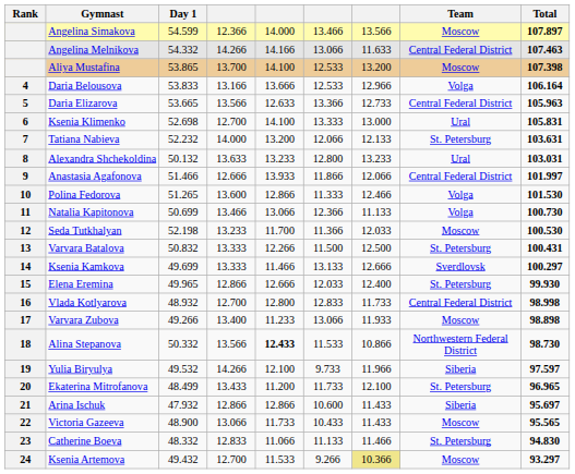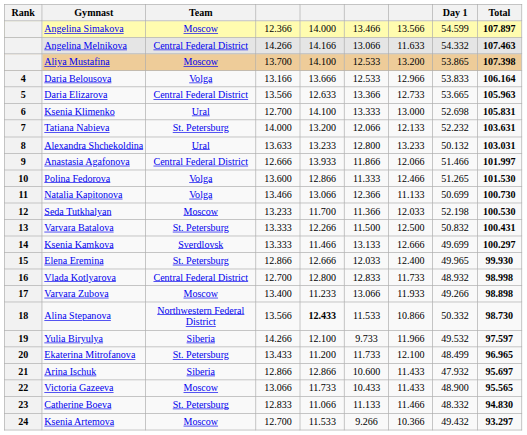 <table class="wikitable sortable" style="text-align:center; font-size:95%">
 <tr>
 <th scope="col" style="width:50px;">Rank</th>
 <th scope="col" style="width:150px;">Gymnast</th>
-<th scope="col" style="width:60px;">Day 1</th>
+<th scope="col" style="width:160px;">Team</th>
 <th scope="col" style="width:60px;"></th>
 <th scope="col" style="width:60px;"></th>
 <th scope="col" style="width:60px;"></th>
 <th scope="col" style="width:60px;"></th>
-<th scope="col" style="width:160px;">Team</th>
+<th scope="col" style="width:60px;">Day 1</th>
 <th scope="col" style="width:60px;">Total</th>
 </tr>
 <tr style="background:#fffcaf;">
 <th scope=row style="text-align:center"></th>
 <td align=left><a href='#'>Angelina Simakova</a></td>
-<td>54.599</td>
+<td><a href='#'>Moscow</a></td>
 <td>12.366</td>
 <td>14.000</td>
 <td>13.466</td>
 <td>13.566</td>
-<td><a href='#'>Moscow</a></td>
+<td>54.599</td>
 <td><strong>107.897</strong></td>
 </tr>
 <tr style="background:#e5e5e5;">
 <th scope=row style="text-align:center"></th>
 <td align=left><a href='#'>Angelina Melnikova</a></td>
-<td>54.332</td>
+<td><a href='#'>Central Federal District</a></td>
 <td>14.266</td>
 <td>14.166</td>
 <td>13.066</td>
 <td>11.633</td>
-<td><a href='#'>Central Federal District</a></td>
+<td>54.332</td>
 <td><strong>107.463</strong></td>
 </tr>
 <tr style="background:#ec9;">
 <th scope=row style="text-align:center"></th>
 <td align=left><a href='#'>Aliya Mustafina</a></td>
-<td>53.865</td>
+<td><a href='#'>Moscow</a></td>
 <td>13.700</td>
 <td>14.100</td>
 <td>12.533</td>
 <td>13.200</td>
-<td><a href='#'>Moscow</a></td>
+<td>53.865</td>
 <td><strong>107.398</strong></td>
 </tr>
 <tr>
 <th scope=row style="text-align:center">4</th>
 <td align=left><a href='#'>Daria Belousova</a></td>
-<td>53.833</td>
+<td><a href='#'>Volga</a></td>
 <td>13.166</td>
 <td>13.666</td>
 <td>12.533</td>
 <td>12.966</td>
-<td><a href='#'>Volga</a></td>
+<td>53.833</td>
 <td><strong>106.164</strong></td>
 </tr>
 <tr>
 <th scope=row style="text-align:center">5</th>
 <td align=left><a href='#'>Daria Elizarova</a></td>
-<td>53.665</td>
+<td><a href='#'>Central Federal District</a></td>
 <td>13.566</td>
 <td>12.633</td>
 <td>13.366</td>
 <td>12.733</td>
-<td><a href='#'>Central Federal District</a></td>
+<td>53.665</td>
 <td><strong>105.963</strong></td>
 </tr>
 <tr>
 <th scope=row style="text-align:center">6</th>
 <td align=left><a href='#'>Ksenia Klimenko</a></td>
-<td>52.698</td>
+<td><a href='#'>Ural</a></td>
 <td>12.700</td>
 <td>14.100</td>
 <td>13.333</td>
 <td>13.000</td>
-<td><a href='#'>Ural</a></td>
+<td>52.698</td>
 <td><strong>105.831</strong></td>
 </tr>
 <tr>
 <th scope=row style="text-align:center">7</th>
 <td align=left><a href='#'>Tatiana Nabieva</a></td>
-<td>52.232</td>
+<td><a href='#'>St. Petersburg</a></td>
 <td>14.000</td>
 <td>13.200</td>
 <td>12.066</td>
 <td>12.133</td>
-<td><a href='#'>St. Petersburg</a></td>
+<td>52.232</td>
 <td><strong>103.631</strong></td>
 </tr>
 <tr>
 <th scope=row style="text-align:center">8</th>
 <td align=left><a href='#'>Alexandra Shchekoldina</a></td>
-<td>50.132</td>
+<td><a href='#'>Ural</a></td>
 <td>13.633</td>
 <td>13.233</td>
 <td>12.800</td>
 <td>13.233</td>
-<td><a href='#'>Ural</a></td>
+<td>50.132</td>
 <td><strong>103.031</strong></td>
 </tr>
 <tr>
 <th scope=row style="text-align:center">9</th>
 <td align=left><a href='#'>Anastasia Agafonova</a></td>
-<td>51.466</td>
+<td><a href='#'>Central Federal District</a></td>
 <td>12.666</td>
 <td>13.933</td>
 <td>11.866</td>
 <td>12.066</td>
-<td><a href='#'>Central Federal District</a></td>
+<td>51.466</td>
 <td><strong>101.997</strong></td>
 </tr>
 <tr>
 <th scope=row style="text-align:center">10</th>
 <td align=left><a href='#'>Polina Fedorova</a></td>
-<td>51.265</td>
+<td><a href='#'>Volga</a></td>
 <td>13.600</td>
 <td>12.866</td>
 <td>11.333</td>
 <td>12.466</td>
-<td><a href='#'>Volga</a></td>
+<td>51.265</td>
 <td><strong>101.530</strong></td>
 </tr>
 <tr>
 <th scope=row style="text-align:center">11</th>
 <td align=left><a href='#'>Natalia Kapitonova</a></td>
-<td>50.699</td>
+<td><a href='#'>Volga</a></td>
 <td>13.466</td>
 <td>13.066</td>
 <td>12.366</td>
 <td>11.133</td>
-<td><a href='#'>Volga</a></td>
+<td>50.699</td>
 <td><strong>100.730</strong></td>
 </tr>
 <tr>
 <th scope=row style="text-align:center">12</th>
 <td align=left><a href='#'>Seda Tutkhalyan</a></td>
-<td>52.198</td>
+<td><a href='#'>Moscow</a></td>
 <td>13.233</td>
 <td>11.700</td>
 <td>11.366</td>
 <td>12.033</td>
-<td><a href='#'>Moscow</a></td>
+<td>52.198</td>
 <td><strong>100.530</strong></td>
 </tr>
 <tr>
 <th scope=row style="text-align:center">13</th>
 <td align=left><a href='#'>Varvara Batalova</a></td>
-<td>50.832</td>
+<td><a href='#'>St. Petersburg</a></td>
 <td>13.333</td>
 <td>12.266</td>
 <td>11.500</td>
 <td>12.500</td>
-<td><a href='#'>St. Petersburg</a></td>
+<td>50.832</td>
 <td><strong>100.431</strong></td>
 </tr>
 <tr>
 <th scope=row style="text-align:center">14</th>
 <td align=left><a href='#'>Ksenia Kamkova</a></td>
-<td>49.699</td>
+<td><a href='#'>Sverdlovsk</a></td>
 <td>13.333</td>
 <td>11.466</td>
 <td>13.133</td>
 <td>12.666</td>
-<td><a href='#'>Sverdlovsk</a></td>
+<td>49.699</td>
 <td><strong>100.297</strong></td>
 </tr>
 <tr>
 <th scope=row style="text-align:center">15</th>
 <td align=left><a href='#'>Elena Eremina</a></td>
-<td>49.965</td>
+<td><a href='#'>St. Petersburg</a></td>
 <td>12.866</td>
 <td>12.666</td>
 <td>12.033</td>
 <td>12.400</td>
-<td><a href='#'>St. Petersburg</a></td>
+<td>49.965</td>
 <td><strong>99.930</strong></td>
 </tr>
 <tr>
 <th scope=row style="text-align:center">16</th>
 <td align=left><a href='#'>Vlada Kotlyarova</a></td>
-<td>48.932</td>
+<td><a href='#'>Central Federal District</a></td>
 <td>12.700</td>
 <td>12.800</td>
 <td>12.833</td>
 <td>11.733</td>
-<td><a href='#'>Central Federal District</a></td>
+<td>48.932</td>
 <td><strong>98.998</strong></td>
 </tr>
 <tr>
 <th scope=row style="text-align:center">17</th>
 <td align=left><a href='#'>Varvara Zubova</a></td>
-<td>49.266</td>
+<td><a href='#'>Moscow</a></td>
 <td>13.400</td>
 <td>11.233</td>
 <td>13.066</td>
 <td>11.933</td>
-<td><a href='#'>Moscow</a></td>
+<td>49.266</td>
 <td><strong>98.898</strong></td>
 </tr>
 <tr>
 <th scope=row style="text-align:center">18</th>
 <td align=left><a href='#'>Alina Stepanova</a></td>
-<td>50.332</td>
+<td><a href='#'>Northwestern Federal District</a></td>
 <td>13.566</td>
 <td><strong>12.433</strong></td>
 <td>11.533</td>
 <td>10.866</td>
-<td><a href='#'>Northwestern Federal District</a></td>
+<td>50.332</td>
 <td><strong>98.730</strong></td>
 </tr>
 <tr>
 <th scope=row style="text-align:center">19</th>
 <td align=left><a href='#'>Yulia Biryulya</a></td>
-<td>49.532</td>
+<td><a href='#'>Siberia</a></td>
 <td>14.266</td>
 <td>12.100</td>
 <td>9.733</td>
 <td>11.966</td>
-<td><a href='#'>Siberia</a></td>
+<td>49.532</td>
 <td><strong>97.597</strong></td>
 </tr>
 <tr>
 <th scope=row style="text-align:center">20</th>
 <td align=left><a href='#'>Ekaterina Mitrofanova</a></td>
-<td>48.499</td>
+<td><a href='#'>St. Petersburg</a></td>
 <td>13.433</td>
 <td>11.200</td>
 <td>11.733</td>
 <td>12.100</td>
-<td><a href='#'>St. Petersburg</a></td>
+<td>48.499</td>
 <td><strong>96.965</strong></td>
 </tr>
 <tr>
 <th scope=row style="text-align:center">21</th>
 <td align=left><a href='#'>Arina Ischuk</a></td>
-<td>47.932</td>
+<td><a href='#'>Siberia</a></td>
 <td>12.866</td>
 <td>12.866</td>
 <td>10.600</td>
 <td>11.433</td>
-<td><a href='#'>Siberia</a></td>
+<td>47.932</td>
 <td><strong>95.697</strong></td>
 </tr>
 <tr>
 <th scope=row style="text-align:center">22</th>
 <td align=left><a href='#'>Victoria Gazeeva</a></td>
-<td>48.900</td>
+<td><a href='#'>Moscow</a></td>
 <td>13.066</td>
 <td>11.733</td>
 <td>10.433</td>
 <td>11.433</td>
-<td><a href='#'>Moscow</a></td>
+<td>48.900</td>
 <td><strong>95.565</strong></td>
 </tr>
 <tr>
 <th scope=row style="text-align:center">23</th>
 <td align=left><a href='#'>Catherine Boeva</a></td>
-<td>48.332</td>
+<td><a href='#'>St. Petersburg</a></td>
 <td>12.833</td>
 <td>11.066</td>
 <td>11.133</td>
 <td>11.466</td>
-<td><a href='#'>St. Petersburg</a></td>
+<td>48.332</td>
 <td><strong>94.830</strong></td>
 </tr>
 <tr>
 <th scope=row style="text-align:center">24</th>
 <td align=left><a href='#'>Ksenia Artemova</a></td>
-<td>49.432</td>
+<td><a href='#'>Moscow</a></td>
 <td>12.700</td>
 <td>11.533</td>
 <td>9.266</td>
-<td style="background: khaki;">10.366</td>
-<td><a href='#'>Moscow</a></td>
+<td>10.366</td>
+<td>49.432</td>
 <td><strong>93.297</strong></td>
 </tr>
 </table>
